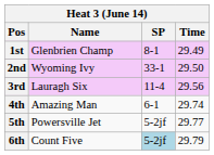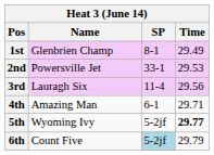 <table class="wikitable">
 <tr>
 <th colspan="6">Heat 3 (June 14)</th>
 </tr>
 <tr>
 <th width=20>Pos</th>
 <th width=150>Name</th>
 <th width=40>SP</th>
 <th width=40>Time</th>
 </tr>
 <tr style="background: #f4caf9;">
 <th>1st</th>
 <td>Glenbrien Champ</td>
 <td>8-1</td>
 <td>29.49</td>
 </tr>
 <tr style="background: #f4caf9;">
 <th>2nd</th>
-<td>Wyoming Ivy</td>
+<td>Powersville Jet</td>
 <td>33-1</td>
-<td>29.50</td>
+<td>29.53</td>
 </tr>
 <tr style="background: #f4caf9;">
 <th>3rd</th>
 <td>Lauragh Six</td>
 <td>11-4</td>
 <td>29.56</td>
 </tr>
 <tr>
 <th>4th</th>
 <td>Amazing Man</td>
 <td>6-1</td>
-<td>29.74</td>
+<td>29.71</td>
 </tr>
 <tr>
 <th>5th</th>
-<td>Powersville Jet</td>
+<td>Wyoming Ivy</td>
 <td>5-2jf</td>
-<td>29.77</td>
+<td><strong>29.77</strong></td>
 </tr>
 <tr>
 <th>6th</th>
 <td>Count Five</td>
 <td style="background: lightblue;">5-2jf</td>
 <td>29.79</td>
 </tr>
 </table>
